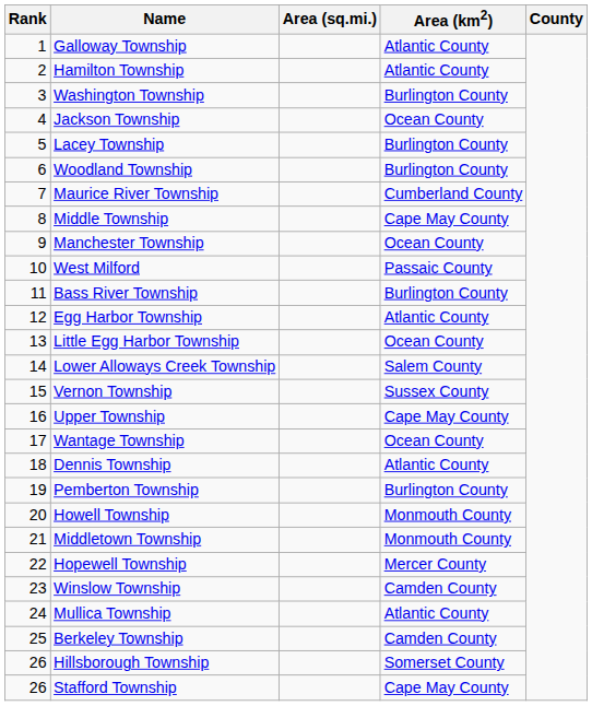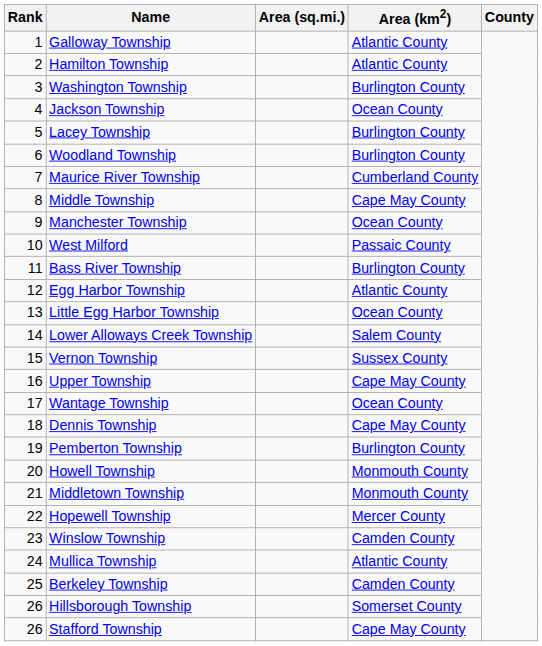 <table class="wikitable sortable collapsible">
 <tr>
 <th>Rank</th>
 <th>Name</th>
 <th>Area (sq.mi.)</th>
 <th>Area (km<sup>2</sup>)</th>
 <th>County</th>
 </tr>
 <tr>
 <td style="text-align:right;">1</td>
 <td><a href='#'>Galloway Township</a></td>
 <td></td>
 <td><a href='#'>Atlantic County</a></td>
 </tr>
 <tr>
 <td style="text-align:right;">2</td>
 <td><a href='#'>Hamilton Township</a></td>
 <td></td>
 <td><a href='#'>Atlantic County</a></td>
 </tr>
 <tr>
 <td style="text-align:right;">3</td>
 <td><a href='#'>Washington Township</a></td>
 <td></td>
 <td><a href='#'>Burlington County</a></td>
 </tr>
 <tr>
 <td style="text-align:right;">4</td>
 <td><a href='#'>Jackson Township</a></td>
 <td></td>
 <td><a href='#'>Ocean County</a></td>
 </tr>
 <tr>
 <td style="text-align:right;">5</td>
 <td><a href='#'>Lacey Township</a></td>
 <td></td>
 <td><a href='#'>Burlington County</a></td>
 </tr>
 <tr>
 <td style="text-align:right;">6</td>
 <td><a href='#'>Woodland Township</a></td>
 <td></td>
 <td><a href='#'>Burlington County</a></td>
 </tr>
 <tr>
 <td style="text-align:right;">7</td>
 <td><a href='#'>Maurice River Township</a></td>
 <td></td>
 <td><a href='#'>Cumberland County</a></td>
 </tr>
 <tr>
 <td style="text-align:right;">8</td>
 <td><a href='#'>Middle Township</a></td>
 <td></td>
 <td><a href='#'>Cape May County</a></td>
 </tr>
 <tr>
 <td style="text-align:right;">9</td>
 <td><a href='#'>Manchester Township</a></td>
 <td></td>
 <td><a href='#'>Ocean County</a></td>
 </tr>
 <tr>
 <td style="text-align:right;">10</td>
 <td><a href='#'>West Milford</a></td>
 <td></td>
 <td><a href='#'>Passaic County</a></td>
 </tr>
 <tr>
 <td style="text-align:right;">11</td>
 <td><a href='#'>Bass River Township</a></td>
 <td></td>
 <td><a href='#'>Burlington County</a></td>
 </tr>
 <tr>
 <td style="text-align:right;">12</td>
 <td><a href='#'>Egg Harbor Township</a></td>
 <td></td>
 <td><a href='#'>Atlantic County</a></td>
 </tr>
 <tr>
 <td style="text-align:right;">13</td>
 <td><a href='#'>Little Egg Harbor Township</a></td>
 <td></td>
 <td><a href='#'>Ocean County</a></td>
 </tr>
 <tr>
 <td style="text-align:right;">14</td>
 <td><a href='#'>Lower Alloways Creek Township</a></td>
 <td></td>
 <td><a href='#'>Salem County</a></td>
 </tr>
 <tr>
 <td style="text-align:right;">15</td>
 <td><a href='#'>Vernon Township</a></td>
 <td></td>
 <td><a href='#'>Sussex County</a></td>
 </tr>
 <tr>
 <td style="text-align:right;">16</td>
 <td><a href='#'>Upper Township</a></td>
 <td></td>
 <td><a href='#'>Cape May County</a></td>
 </tr>
 <tr>
 <td style="text-align:right;">17</td>
 <td><a href='#'>Wantage Township</a></td>
 <td></td>
 <td><a href='#'>Ocean County</a></td>
 </tr>
 <tr>
 <td style="text-align:right;">18</td>
 <td><a href='#'>Dennis Township</a></td>
 <td></td>
-<td><a href='#'>Atlantic County</a></td>
+<td><a href='#'>Cape May County</a></td>
 </tr>
 <tr>
 <td style="text-align:right;">19</td>
 <td><a href='#'>Pemberton Township</a></td>
 <td></td>
 <td><a href='#'>Burlington County</a></td>
 </tr>
 <tr>
 <td style="text-align:right;">20</td>
 <td><a href='#'>Howell Township</a></td>
 <td></td>
 <td><a href='#'>Monmouth County</a></td>
 </tr>
 <tr>
 <td style="text-align:right;">21</td>
 <td><a href='#'>Middletown Township</a></td>
 <td></td>
 <td><a href='#'>Monmouth County</a></td>
 </tr>
 <tr>
 <td style="text-align:right;">22</td>
 <td><a href='#'>Hopewell Township</a></td>
 <td></td>
 <td><a href='#'>Mercer County</a></td>
 </tr>
 <tr>
 <td style="text-align:right;">23</td>
 <td><a href='#'>Winslow Township</a></td>
 <td></td>
 <td><a href='#'>Camden County</a></td>
 </tr>
 <tr>
 <td style="text-align:right;">24</td>
 <td><a href='#'>Mullica Township</a></td>
 <td></td>
 <td><a href='#'>Atlantic County</a></td>
 </tr>
 <tr>
 <td style="text-align:right;">25</td>
 <td><a href='#'>Berkeley Township</a></td>
 <td></td>
 <td><a href='#'>Camden County</a></td>
 </tr>
 <tr>
 <td style="text-align:right;">26</td>
 <td><a href='#'>Hillsborough Township</a></td>
 <td></td>
 <td><a href='#'>Somerset County</a></td>
 </tr>
 <tr>
 <td style="text-align:right;">26</td>
 <td><a href='#'>Stafford Township</a></td>
 <td></td>
 <td><a href='#'>Cape May County</a></td>
 </tr>
 </table>
